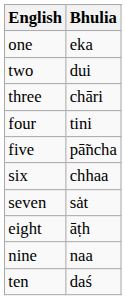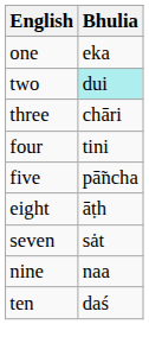 <table class="wikitable">
 <tr>
 <th>English</th>
 <th>Bhulia</th>
 </tr>
 <tr>
 <td>one</td>
 <td>eka</td>
 </tr>
 <tr>
 <td>two</td>
-<td>dui</td>
+<td style="background: paleturquoise;">dui</td>
 </tr>
 <tr>
 <td>three</td>
 <td>chāri</td>
 </tr>
 <tr>
 <td>four</td>
 <td>tini</td>
 </tr>
 <tr>
 <td>five</td>
 <td>pā̃ncha</td>
 </tr>
 <tr>
-<td>six</td>
-<td>chhaa</td>
+<td>eight</td>
+<td>āṭh</td>
 </tr>
 <tr>
 <td>seven</td>
 <td>sȧt</td>
-</tr>
-<tr>
-<td>eight</td>
-<td>āṭh</td>
 </tr>
 <tr>
 <td>nine</td>
 <td>naa</td>
 </tr>
 <tr>
 <td>ten</td>
 <td>daś</td>
 </tr>
 </table>
